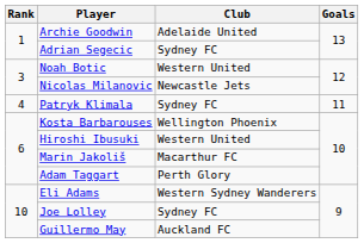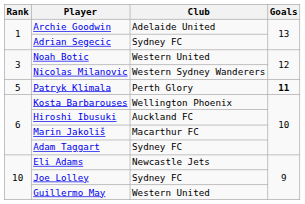 <table class="wikitable sortable" style="text-align:center;">
 <tr>
 <th>Rank</th>
 <th>Player</th>
 <th>Club</th>
 <th>Goals</th>
 </tr>
 <tr>
 <td rowspan=2>1</td>
 <td align=left> <a href='#'>Archie Goodwin</a></td>
 <td align=left>Adelaide United</td>
 <td rowspan=2>13</td>
 </tr>
 <tr>
 <td align=left> <a href='#'>Adrian Segecic</a></td>
 <td align=left>Sydney FC</td>
 </tr>
 <tr>
 <td rowspan=2>3</td>
 <td align=left> <a href='#'>Noah Botic</a></td>
 <td align=left>Western United</td>
 <td rowspan=2>12</td>
 </tr>
 <tr>
 <td align=left> <a href='#'>Nicolas Milanovic</a></td>
-<td align=left>Newcastle Jets</td>
+<td align=left>Western Sydney Wanderers</td>
 </tr>
 <tr>
-<td rowspan=1>4</td>
+<td rowspan=1>5</td>
 <td align=left> <a href='#'>Patryk Klimala</a></td>
-<td align=left>Sydney FC</td>
-<td rowspan=1>11</td>
+<td align=left>Perth Glory</td>
+<td rowspan=1><strong>11</strong></td>
 </tr>
 <tr>
 <td rowspan=4>6</td>
 <td align=left> <a href='#'>Kosta Barbarouses</a></td>
 <td align=left>Wellington Phoenix</td>
 <td rowspan=4>10</td>
 </tr>
 <tr>
 <td align=left> <a href='#'>Hiroshi Ibusuki</a></td>
-<td align=left>Western United</td>
+<td align=left>Auckland FC</td>
 </tr>
 <tr>
 <td align=left> <a href='#'>Marin Jakoliš</a></td>
 <td align=left>Macarthur FC</td>
 </tr>
 <tr>
 <td align=left> <a href='#'>Adam Taggart</a></td>
-<td align=left>Perth Glory</td>
+<td align=left>Sydney FC</td>
 </tr>
 <tr>
 <td rowspan=3>10</td>
 <td align=left> <a href='#'>Eli Adams</a></td>
-<td align=left>Western Sydney Wanderers</td>
+<td align=left>Newcastle Jets</td>
 <td rowspan=3>9</td>
 </tr>
 <tr>
 <td align=left> <a href='#'>Joe Lolley</a></td>
 <td align=left>Sydney FC</td>
 </tr>
 <tr>
 <td align=left> <a href='#'>Guillermo May</a></td>
-<td align=left>Auckland FC</td>
+<td align=left>Western United</td>
 </tr>
 </table>
